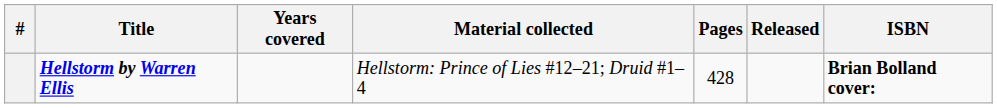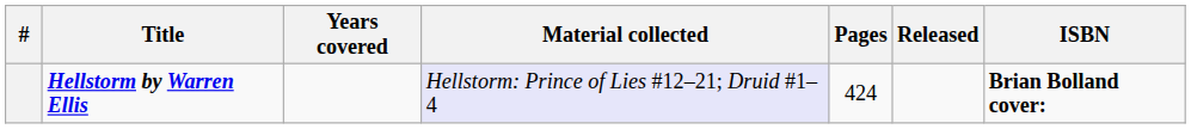 <table class="wikitable sortable" width="99%">
 <tr>
 <th class="unsortable" width="20px">#</th>
 <th>Title</th>
 <th>Years covered</th>
 <th class="unsortable">Material collected</th>
 <th>Pages</th>
 <th>Released</th>
 <th class="unsortable">ISBN</th>
 </tr>
 <tr>
 <th style="background-color: light grey;"></th>
 <td><strong><em><a href='#'>Hellstorm</a> by <a href='#'>Warren Ellis</a></em></strong></td>
 <td></td>
-<td><em>Hellstorm: Prince of Lies</em> #12–21; <em>Druid</em> #1–4</td>
-<td style="text-align: center;">428</td>
+<td style="background: lavender;"><em>Hellstorm: Prince of Lies</em> #12–21; <em>Druid</em> #1–4</td>
+<td style="text-align: center;">424</td>
 <td></td>
 <td><strong>Brian Bolland cover: </strong></td>
 </tr>
 </table>
